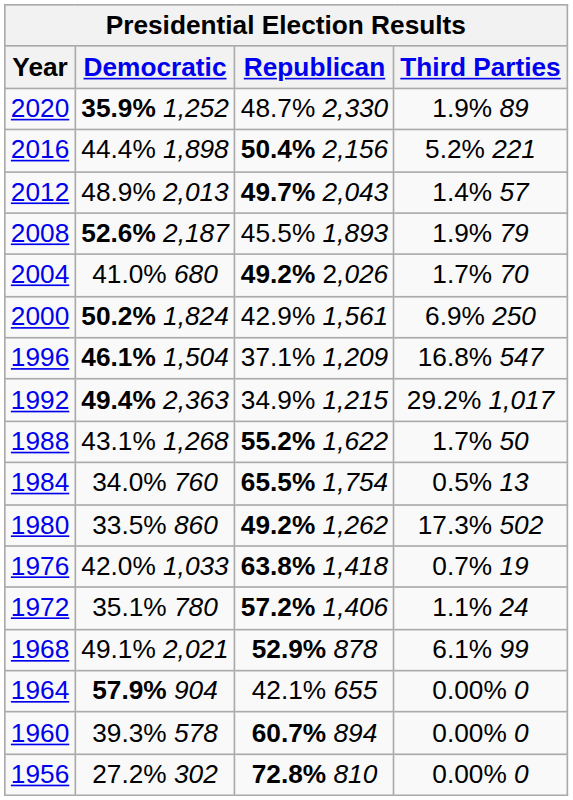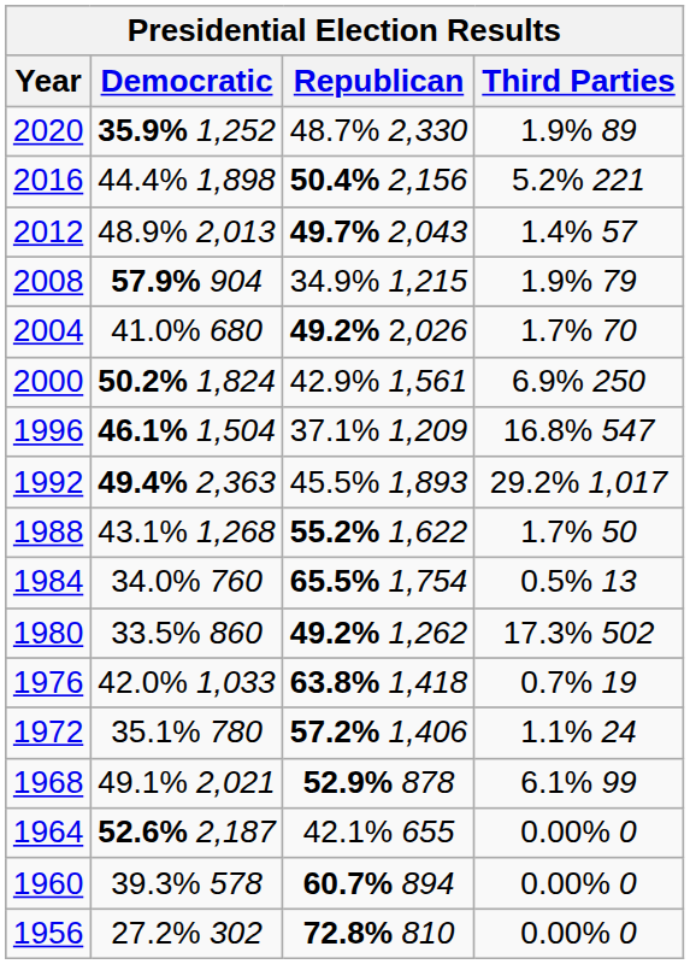 <table class="wikitable">
 <tr>
 <th colspan="4">Presidential Election Results</th>
 </tr>
 <tr>
 <th>Year</th>
 <th><a href='#'>Democratic</a></th>
 <th><a href='#'>Republican</a></th>
 <th><a href='#'>Third Parties</a></th>
 </tr>
 <tr>
 <td align="center" ><a href='#'>2020</a></td>
 <td align="center" ><strong>35.9%</strong> <em>1,252</em></td>
 <td align="center" >48.7% <em>2,330</em></td>
 <td align="center" >1.9% <em>89</em></td>
 </tr>
 <tr>
 <td align="center" ><a href='#'>2016</a></td>
 <td align="center" >44.4% <em>1,898</em></td>
 <td align="center" ><strong>50.4%</strong> <em>2,156</em></td>
 <td align="center" >5.2% <em>221</em></td>
 </tr>
 <tr>
 <td align="center" ><a href='#'>2012</a></td>
 <td align="center" >48.9% <em>2,013</em></td>
 <td align="center" ><strong>49.7%</strong> <em>2,043</em></td>
 <td align="center" >1.4% <em>57</em></td>
 </tr>
 <tr>
 <td align="center" ><a href='#'>2008</a></td>
-<td align="center" ><strong>52.6%</strong> <em>2,187</em></td>
-<td align="center" >45.5% <em>1,893</em></td>
+<td align="center" ><strong>57.9%</strong> <em>904</em></td>
+<td align="center" >34.9% <em>1,215</em></td>
 <td align="center" >1.9% <em>79</em></td>
 </tr>
 <tr>
 <td align="center" ><a href='#'>2004</a></td>
 <td align="center" >41.0% <em>680</em></td>
 <td align="center" ><strong>49.2%</strong> 2<em>,026</em></td>
 <td align="center" >1.7% <em>70</em></td>
 </tr>
 <tr>
 <td align="center" ><a href='#'>2000</a></td>
 <td align="center" ><strong>50.2%</strong> <em>1,824</em></td>
 <td align="center" >42.9% <em>1,561</em></td>
 <td align="center" >6.9% <em>250</em></td>
 </tr>
 <tr>
 <td align="center" ><a href='#'>1996</a></td>
 <td align="center" ><strong>46.1%</strong> <em>1,504</em></td>
 <td align="center" >37.1% <em>1,209</em></td>
 <td align="center" >16.8% <em>547</em></td>
 </tr>
 <tr>
 <td align="center" ><a href='#'>1992</a></td>
 <td align="center" ><strong>49.4%</strong> <em>2,363</em></td>
-<td align="center" >34.9% <em>1,215</em></td>
+<td align="center" >45.5% <em>1,893</em></td>
 <td align="center" >29.2% <em>1,017</em></td>
 </tr>
 <tr>
 <td align="center" ><a href='#'>1988</a></td>
 <td align="center" >43.1% <em>1,268</em></td>
 <td align="center" ><strong>55.2%</strong> <em>1,622</em></td>
 <td align="center" >1.7% <em>50</em></td>
 </tr>
 <tr>
 <td align="center" ><a href='#'>1984</a></td>
 <td align="center" >34.0% <em>760</em></td>
 <td align="center" ><strong>65.5%</strong> <em>1,754</em></td>
 <td align="center" >0.5% <em>13</em></td>
 </tr>
 <tr>
 <td align="center" ><a href='#'>1980</a></td>
 <td align="center" >33.5% <em>860</em></td>
 <td align="center" ><strong>49.2%</strong> <em>1,262</em></td>
 <td align="center" >17.3% <em>502</em></td>
 </tr>
 <tr>
 <td align="center" ><a href='#'>1976</a></td>
 <td align="center" >42.0% <em>1,033</em></td>
 <td align="center" ><strong>63.8%</strong> <em>1,418</em></td>
 <td align="center" >0.7% <em>19</em></td>
 </tr>
 <tr>
 <td align="center" ><a href='#'>1972</a></td>
 <td align="center" >35.1% <em>780</em></td>
 <td align="center" ><strong>57.2%</strong> <em>1,406</em></td>
 <td align="center" >1.1% <em>24</em></td>
 </tr>
 <tr>
 <td align="center" ><a href='#'>1968</a></td>
 <td align="center" >49.1% <em>2,021</em></td>
 <td align="center" ><strong>52.9%</strong> <em>878</em></td>
 <td align="center" >6.1% <em>99</em></td>
 </tr>
 <tr>
 <td align="center" ><a href='#'>1964</a></td>
-<td align="center" ><strong>57.9%</strong> <em>904</em></td>
+<td align="center" ><strong>52.6%</strong> <em>2,187</em></td>
 <td align="center" >42.1% <em>655</em></td>
 <td align="center" >0.00% <em>0</em></td>
 </tr>
 <tr>
 <td align="center" ><a href='#'>1960</a></td>
 <td align="center" >39.3% <em>578</em></td>
 <td align="center" ><strong>60.7%</strong> <em>894</em></td>
 <td align="center" >0.00% <em>0</em></td>
 </tr>
 <tr>
 <td align="center" ><a href='#'>1956</a></td>
 <td align="center" >27.2% <em>302</em></td>
 <td align="center" ><strong>72.8%</strong> <em>810</em></td>
 <td align="center" >0.00% <em>0</em></td>
 </tr>
 </table>
